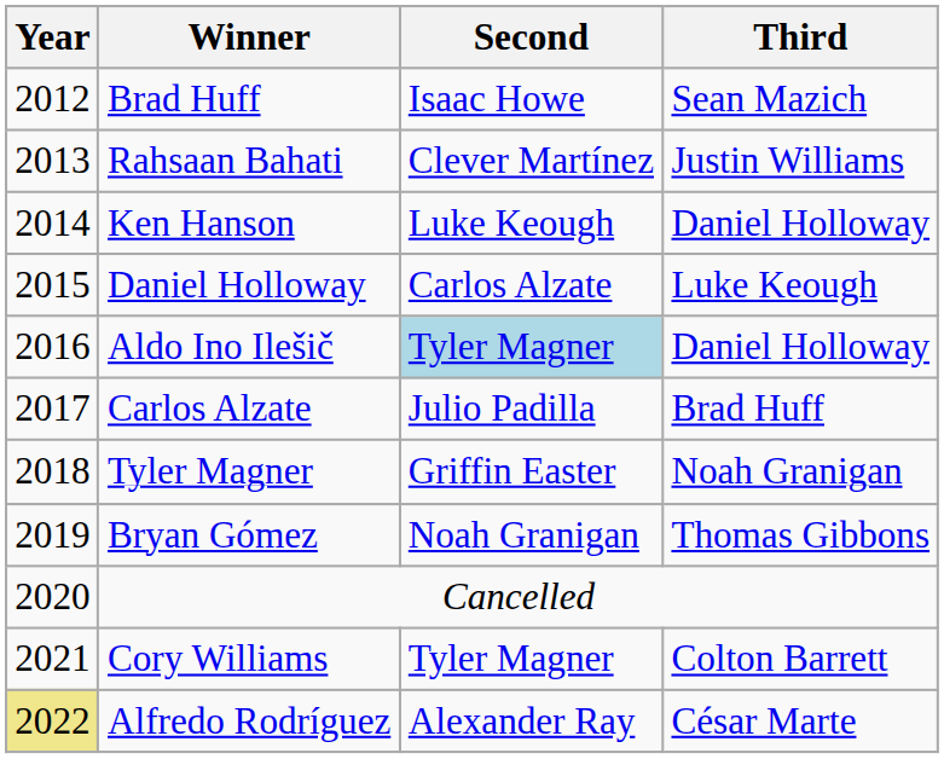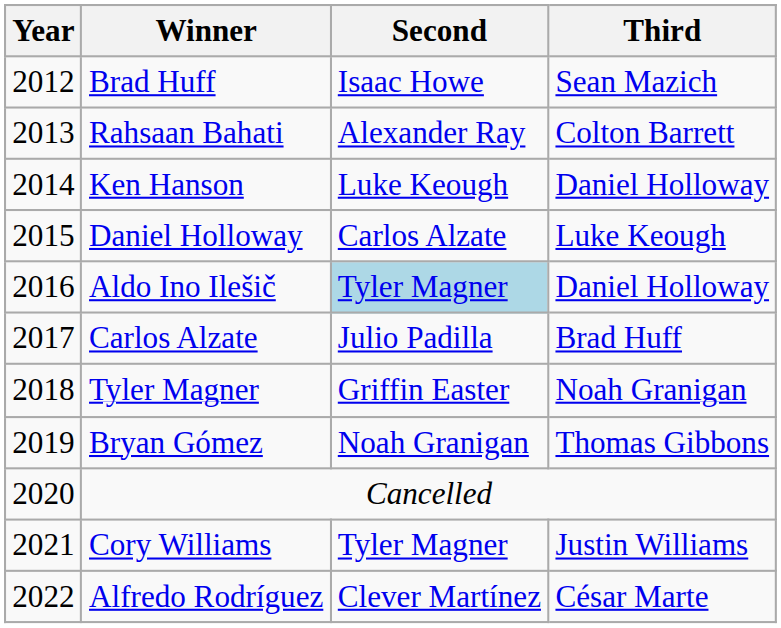 <table class="wikitable sortable" style="font-size:95%">
 <tr>
 <th>Year</th>
 <th>Winner</th>
 <th>Second</th>
 <th>Third</th>
 </tr>
 <tr>
 <td>2012</td>
 <td> <a href='#'>Brad Huff</a></td>
 <td> <a href='#'>Isaac Howe</a></td>
 <td> <a href='#'>Sean Mazich</a></td>
 </tr>
 <tr>
 <td>2013</td>
 <td> <a href='#'>Rahsaan Bahati</a></td>
-<td> <a href='#'>Clever Martínez</a></td>
-<td> <a href='#'>Justin Williams</a></td>
+<td> <a href='#'>Alexander Ray</a></td>
+<td> <a href='#'>Colton Barrett</a></td>
 </tr>
 <tr>
 <td>2014</td>
 <td> <a href='#'>Ken Hanson</a></td>
 <td> <a href='#'>Luke Keough</a></td>
 <td> <a href='#'>Daniel Holloway</a></td>
 </tr>
 <tr>
 <td>2015</td>
 <td> <a href='#'>Daniel Holloway</a></td>
 <td> <a href='#'>Carlos Alzate</a></td>
 <td> <a href='#'>Luke Keough</a></td>
 </tr>
 <tr>
 <td>2016</td>
 <td> <a href='#'>Aldo Ino Ilešič</a></td>
 <td style="background: lightblue;"> <a href='#'>Tyler Magner</a></td>
 <td> <a href='#'>Daniel Holloway</a></td>
 </tr>
 <tr>
 <td>2017</td>
 <td> <a href='#'>Carlos Alzate</a></td>
 <td> <a href='#'>Julio Padilla</a></td>
 <td> <a href='#'>Brad Huff</a></td>
 </tr>
 <tr>
 <td>2018</td>
 <td> <a href='#'>Tyler Magner</a></td>
 <td> <a href='#'>Griffin Easter</a></td>
 <td> <a href='#'>Noah Granigan</a></td>
 </tr>
 <tr>
 <td>2019</td>
 <td> <a href='#'>Bryan Gómez</a></td>
 <td> <a href='#'>Noah Granigan</a></td>
 <td> <a href='#'>Thomas Gibbons</a></td>
 </tr>
 <tr>
 <td>2020</td>
 <td colspan=3; align=center><em>Cancelled</em></td>
 </tr>
 <tr>
 <td>2021</td>
 <td> <a href='#'>Cory Williams</a></td>
 <td> <a href='#'>Tyler Magner</a></td>
-<td> <a href='#'>Colton Barrett</a></td>
+<td> <a href='#'>Justin Williams</a></td>
 </tr>
 <tr>
-<td style="background: khaki;">2022</td>
+<td>2022</td>
 <td> <a href='#'>Alfredo Rodríguez</a></td>
-<td> <a href='#'>Alexander Ray</a></td>
+<td> <a href='#'>Clever Martínez</a></td>
 <td> <a href='#'>César Marte</a></td>
 </tr>
 </table>
